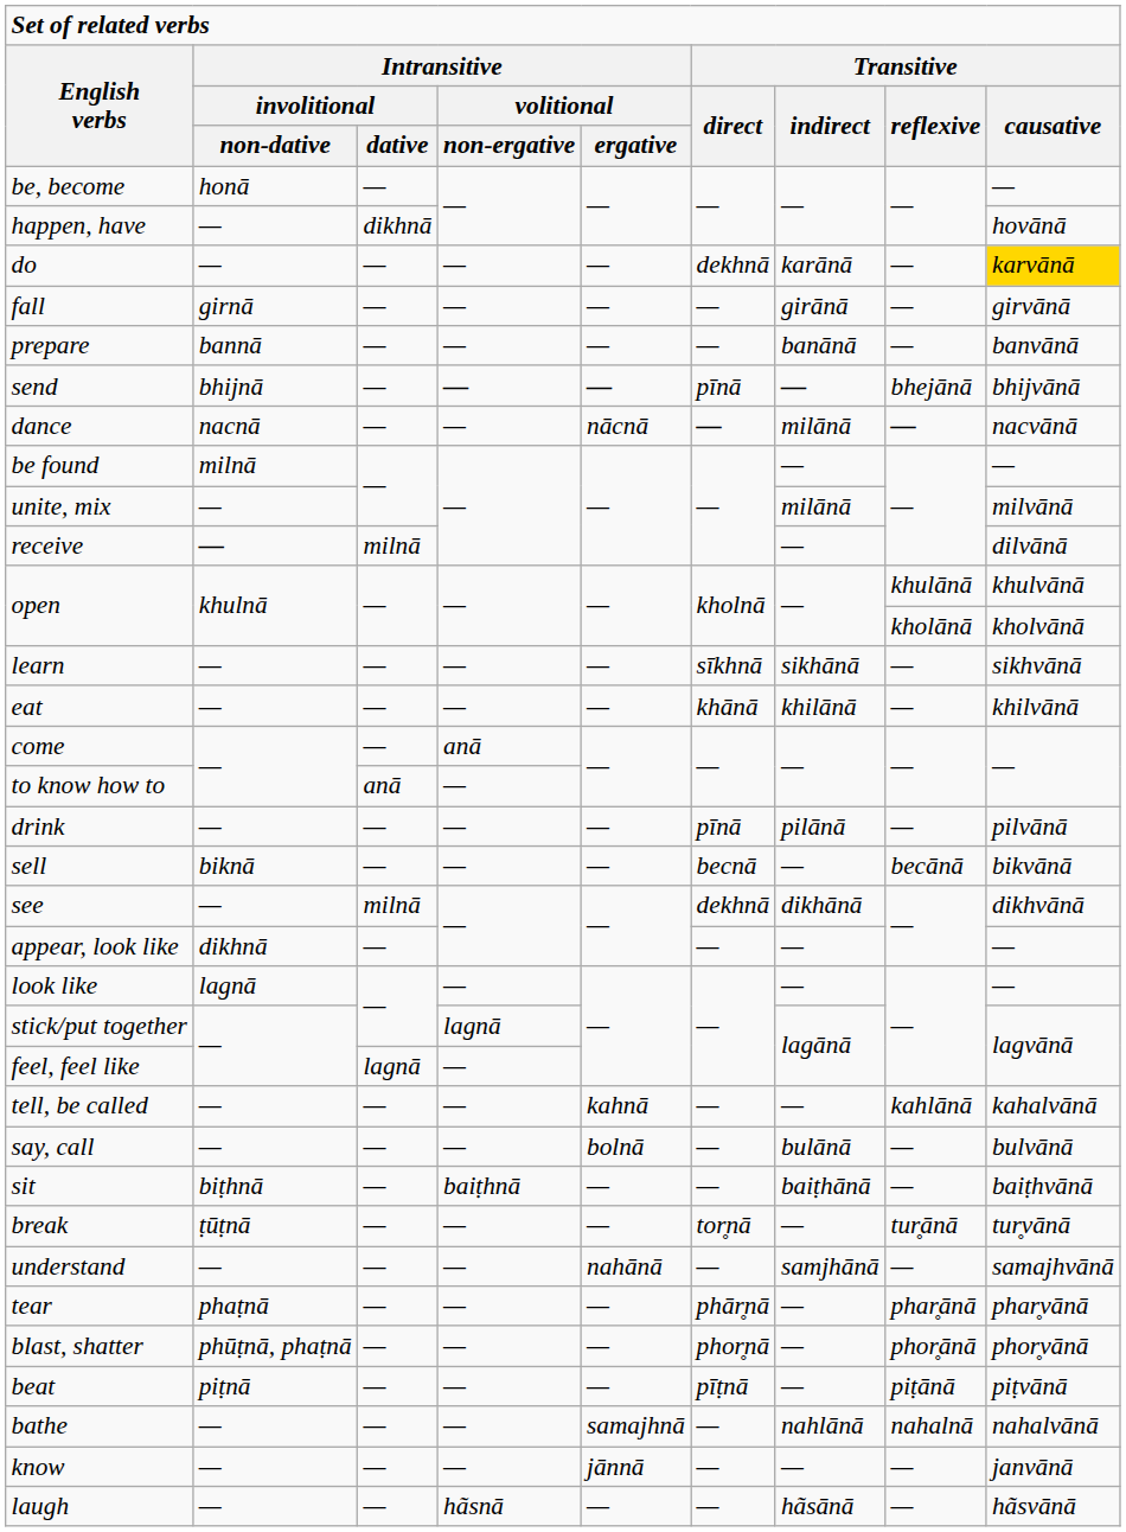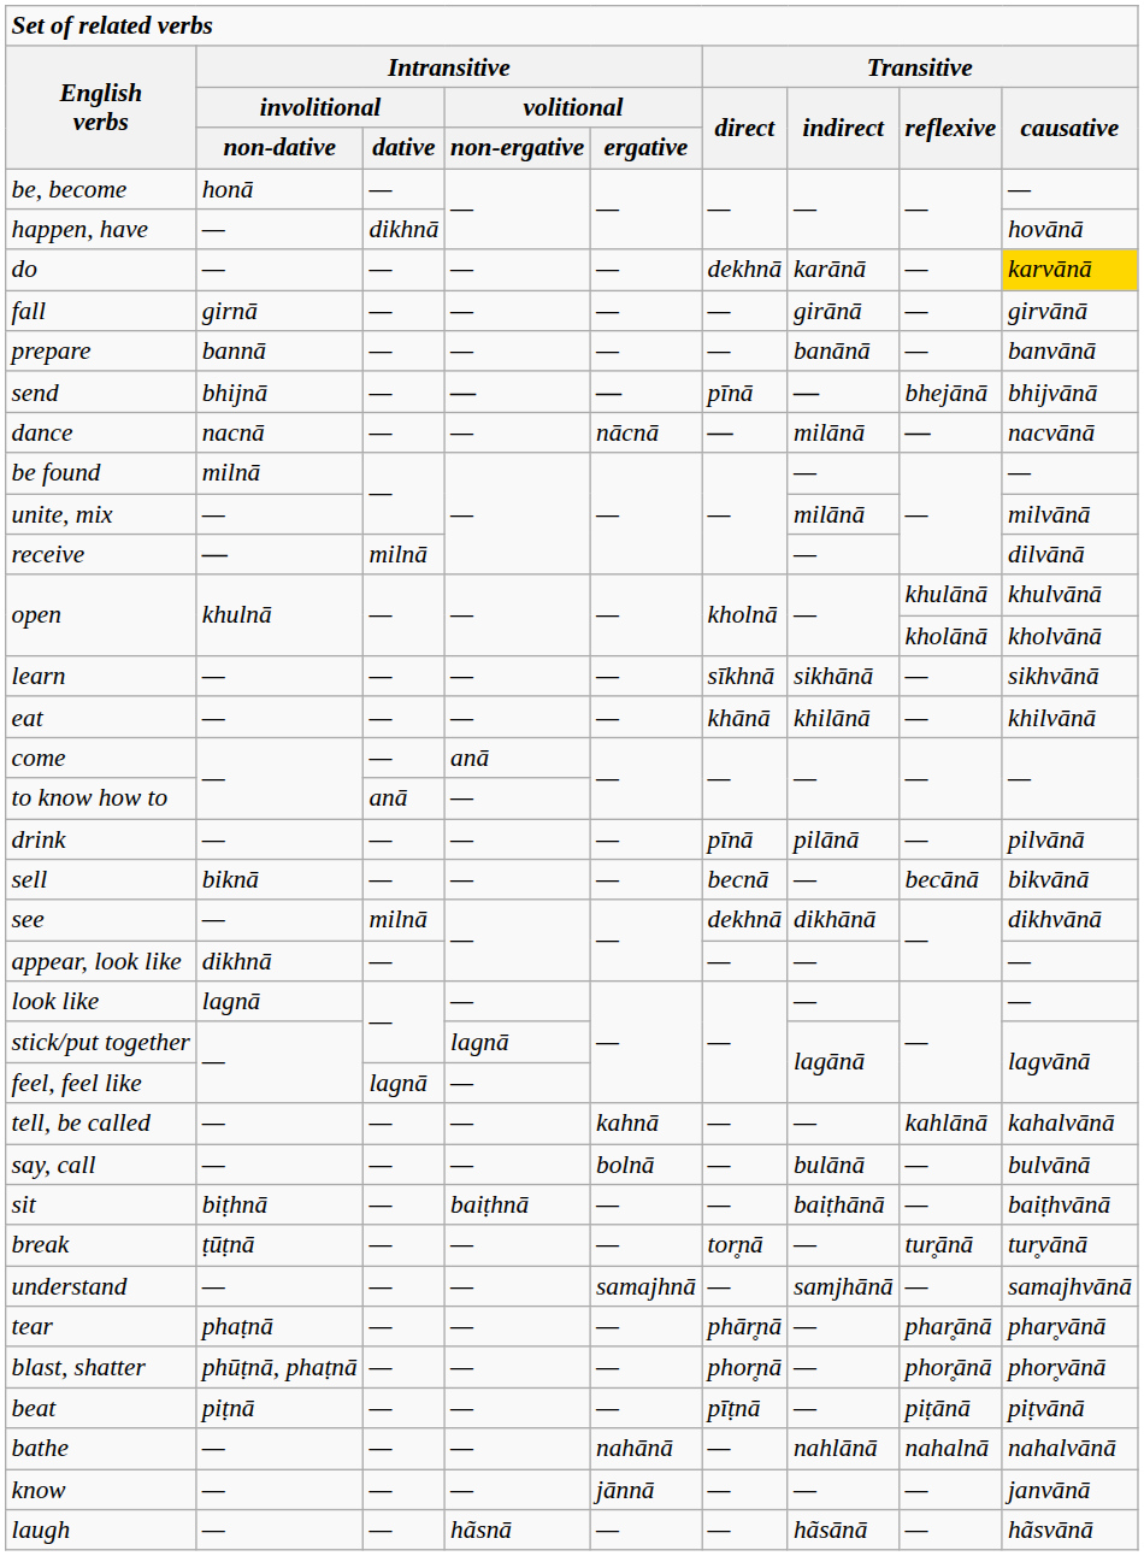 <table class="wikitable mw-collapsible">
 <tr>
 <td colspan="9"><strong><em>Set of related verbs</em></strong></td>
 </tr>
 <tr>
 <th rowspan="3"><em>English</em><br><em>verbs</em></th>
 <th colspan="4"><em>Intransitive</em></th>
 <th colspan="4"><em>Transitive</em></th>
 </tr>
 <tr>
 <th colspan="2"><strong><em>involitional</em></strong></th>
 <th colspan="2"><strong><em>volitional</em></strong></th>
 <th rowspan="2"><em>direct</em></th>
 <th rowspan="2"><em>indirect</em></th>
 <th rowspan="2"><em>reflexive</em></th>
 <th rowspan="2"><em>causative</em></th>
 </tr>
 <tr>
 <th><em>non-dative</em></th>
 <th><em>dative</em></th>
 <th><em>non-ergative</em></th>
 <th><em>ergative</em></th>
 </tr>
 <tr>
 <td><em>be, become</em></td>
 <td><em>honā</em></td>
 <td><em>—</em></td>
 <td rowspan="2"><em>—</em></td>
 <td rowspan="2"><em>—</em></td>
 <td rowspan="2"><em>—</em></td>
 <td rowspan="2"><em>—</em></td>
 <td rowspan="2"><em>—</em></td>
 <td><em>—</em></td>
 </tr>
 <tr>
 <td><em>happen, have</em></td>
 <td><em>—</em></td>
 <td><em>dikhnā</em></td>
 <td><em>hovānā</em></td>
 </tr>
 <tr>
 <td><em>do</em></td>
 <td><em>—</em></td>
 <td><em>—</em></td>
 <td><em>—</em></td>
 <td><em>—</em></td>
 <td><em>dekhnā</em></td>
 <td><em>karānā</em></td>
 <td><em>—</em></td>
 <td style="background: gold;"><em>karvānā</em></td>
 </tr>
 <tr>
 <td><em>fall</em></td>
 <td><em>girnā</em></td>
 <td><em>—</em></td>
 <td><em>—</em></td>
 <td><em>—</em></td>
 <td><em>—</em></td>
 <td><em>girānā</em></td>
 <td><em>—</em></td>
 <td><em>girvānā</em></td>
 </tr>
 <tr>
 <td><em>prepare</em></td>
 <td><em>bannā</em></td>
 <td><em>—</em></td>
 <td><em>—</em></td>
 <td><em>—</em></td>
 <td><em>—</em></td>
 <td><em>banānā</em></td>
 <td><em>—</em></td>
 <td><em>banvānā</em></td>
 </tr>
 <tr>
 <td><em>send</em></td>
 <td><em>bhijnā</em></td>
 <td><em>—</em></td>
 <td><strong><em>—</em></strong></td>
 <td><strong><em>—</em></strong></td>
 <td><em>pīnā</em></td>
 <td><strong><em>—</em></strong></td>
 <td><em>bhejānā</em></td>
 <td><em>bhijvānā</em></td>
 </tr>
 <tr>
 <td><em>dance</em></td>
 <td><em>nacnā</em></td>
 <td><em>—</em></td>
 <td><em>—</em></td>
 <td><em>nācnā</em></td>
 <td><strong><em>—</em></strong></td>
 <td><em>milānā</em></td>
 <td><strong><em>—</em></strong></td>
 <td><em>nacvānā</em></td>
 </tr>
 <tr>
 <td><em>be found</em></td>
 <td><em>milnā</em></td>
 <td rowspan="2"><em>—</em></td>
 <td rowspan="3"><em>—</em></td>
 <td rowspan="3"><em>—</em></td>
 <td rowspan="3"><em>—</em></td>
 <td><em>—</em></td>
 <td rowspan="3"><em>—</em></td>
 <td><em>—</em></td>
 </tr>
 <tr>
 <td><em>unite, mix</em></td>
 <td><em>—</em></td>
 <td><em>milānā</em></td>
 <td><em>milvānā</em></td>
 </tr>
 <tr>
 <td><em>receive</em></td>
 <td><strong><em>—</em></strong></td>
 <td><em>milnā</em></td>
 <td><em>—</em></td>
 <td><em>dilvānā</em></td>
 </tr>
 <tr>
 <td rowspan="2"><em>open</em></td>
 <td rowspan="2"><em>khulnā</em></td>
 <td rowspan="2"><em>—</em></td>
 <td rowspan="2"><em>—</em></td>
 <td rowspan="2"><em>—</em></td>
 <td rowspan="2"><em>kholnā</em></td>
 <td rowspan="2"><em>—</em></td>
 <td><em>khulānā</em></td>
 <td><em>khulvānā</em></td>
 </tr>
 <tr>
 <td><em>kholānā</em></td>
 <td><em>kholvānā</em></td>
 </tr>
 <tr>
 <td><em>learn</em></td>
 <td><em>—</em></td>
 <td><em>—</em></td>
 <td><em>—</em></td>
 <td><em>—</em></td>
 <td><em>sīkhnā</em></td>
 <td><em>sikhānā</em></td>
 <td><em>—</em></td>
 <td><em>sikhvānā</em></td>
 </tr>
 <tr>
 <td><em>eat</em></td>
 <td><em>—</em></td>
 <td><em>—</em></td>
 <td><em>—</em></td>
 <td><em>—</em></td>
 <td><em>khānā</em></td>
 <td><em>khilānā</em></td>
 <td><em>—</em></td>
 <td><em>khilvānā</em></td>
 </tr>
 <tr>
 <td><em>come</em></td>
 <td rowspan="2"><em>—</em></td>
 <td><em>—</em></td>
 <td><em>anā</em></td>
 <td rowspan="2"><em>—</em></td>
 <td rowspan="2"><em>—</em></td>
 <td rowspan="2"><em>—</em></td>
 <td rowspan="2"><em>—</em></td>
 <td rowspan="2"><em>—</em></td>
 </tr>
 <tr>
 <td><em>to know how to</em></td>
 <td><em>anā</em></td>
 <td><em>—</em></td>
 </tr>
 <tr>
 <td><em>drink</em></td>
 <td><em>—</em></td>
 <td><em>—</em></td>
 <td><em>—</em></td>
 <td><em>—</em></td>
 <td><em>pīnā</em></td>
 <td><em>pilānā</em></td>
 <td><em>—</em></td>
 <td><em>pilvānā</em></td>
 </tr>
 <tr>
 <td><em>sell</em></td>
 <td><em>biknā</em></td>
 <td><em>—</em></td>
 <td><em>—</em></td>
 <td><em>—</em></td>
 <td><em>becnā</em></td>
 <td><em>—</em></td>
 <td><em>becānā</em></td>
 <td><em>bikvānā</em></td>
 </tr>
 <tr>
 <td><em>see</em></td>
 <td><em>—</em></td>
 <td><em>milnā</em></td>
 <td rowspan="2"><em>—</em></td>
 <td rowspan="2"><em>—</em></td>
 <td><em>dekhnā</em></td>
 <td><em>dikhānā</em></td>
 <td rowspan="2"><em>—</em></td>
 <td><em>dikhvānā</em></td>
 </tr>
 <tr>
 <td><em>appear, look like</em></td>
 <td><em>dikhnā</em></td>
 <td><em>—</em></td>
 <td><em>—</em></td>
 <td><em>—</em></td>
 <td><em>—</em></td>
 </tr>
 <tr>
 <td><em>look like</em></td>
 <td><em>lagnā</em></td>
 <td rowspan="2"><em>—</em></td>
 <td><em>—</em></td>
 <td rowspan="3"><em>—</em></td>
 <td rowspan="3"><em>—</em></td>
 <td><em>—</em></td>
 <td rowspan="3"><em>—</em></td>
 <td><em>—</em></td>
 </tr>
 <tr>
 <td><em>stick/put together</em></td>
 <td rowspan="2"><em>—</em></td>
 <td><em>lagnā</em></td>
 <td rowspan="2"><em>lagānā</em></td>
 <td rowspan="2"><em>lagvānā</em></td>
 </tr>
 <tr>
 <td><em>feel, feel like</em></td>
 <td><em>lagnā</em></td>
 <td><em>—</em></td>
 </tr>
 <tr>
 <td><em>tell, be called</em></td>
 <td><em>—</em></td>
 <td><em>—</em></td>
 <td><em>—</em></td>
 <td><em>kahnā</em></td>
 <td><em>—</em></td>
 <td><em>—</em></td>
 <td><em>kahlānā</em></td>
 <td><em>kahalvānā</em></td>
 </tr>
 <tr>
 <td><em>say, call</em></td>
 <td><em>—</em></td>
 <td><em>—</em></td>
 <td><em>—</em></td>
 <td><em>bolnā</em></td>
 <td><em>—</em></td>
 <td><em>bulānā</em></td>
 <td><em>—</em></td>
 <td><em>bulvānā</em></td>
 </tr>
 <tr>
 <td><em>sit</em></td>
 <td><em>biṭhnā</em></td>
 <td><em>—</em></td>
 <td><em>baiṭhnā</em></td>
 <td><em>—</em></td>
 <td><em>—</em></td>
 <td><em>baiṭhānā</em></td>
 <td><em>—</em></td>
 <td><em>baiṭhvānā</em></td>
 </tr>
 <tr>
 <td><em>break</em></td>
 <td><em>ṭūṭnā</em></td>
 <td><em>—</em></td>
 <td><em>—</em></td>
 <td><em>—</em></td>
 <td><em>tor̥nā</em></td>
 <td><em>—</em></td>
 <td><em>tur̥ānā</em></td>
 <td><em>tur̥vānā</em></td>
 </tr>
 <tr>
 <td><em>understand</em></td>
 <td><em>—</em></td>
 <td><em>—</em></td>
 <td><em>—</em></td>
-<td><em>nahānā</em></td>
+<td><em>samajhnā</em></td>
 <td><em>—</em></td>
 <td><em>samjhānā</em></td>
 <td><em>—</em></td>
 <td><em>samajhvānā</em></td>
 </tr>
 <tr>
 <td><em>tear</em></td>
 <td><em>phaṭnā</em></td>
 <td><em>—</em></td>
 <td><em>—</em></td>
 <td><em>—</em></td>
 <td><em>phār̥nā</em></td>
 <td><em>—</em></td>
 <td><em>phar̥ānā</em></td>
 <td><em>phar̥vānā</em></td>
 </tr>
 <tr>
 <td><em>blast, shatter</em></td>
 <td><em>phūṭnā, phaṭnā</em></td>
 <td><em>—</em></td>
 <td><em>—</em></td>
 <td><em>—</em></td>
 <td><em>phor̥nā</em></td>
 <td><em>—</em></td>
 <td><em>phor̥ānā</em></td>
 <td><em>phor̥vānā</em></td>
 </tr>
 <tr>
 <td><em>beat</em></td>
 <td><em>piṭnā</em></td>
 <td><em>—</em></td>
 <td><em>—</em></td>
 <td><em>—</em></td>
 <td><em>pīṭnā</em></td>
 <td><em>—</em></td>
 <td><em>piṭānā</em></td>
 <td><em>piṭvānā</em></td>
 </tr>
 <tr>
 <td><em>bathe</em></td>
 <td><em>—</em></td>
 <td><em>—</em></td>
 <td><em>—</em></td>
-<td><em>samajhnā</em></td>
+<td><em>nahānā</em></td>
 <td><em>—</em></td>
 <td><em>nahlānā</em></td>
 <td><em>nahalnā</em></td>
 <td><em>nahalvānā</em></td>
 </tr>
 <tr>
 <td><em>know</em></td>
 <td><em>—</em></td>
 <td><em>—</em></td>
 <td><em>—</em></td>
 <td><em>jānnā</em></td>
 <td><em>—</em></td>
 <td><em>—</em></td>
 <td><em>—</em></td>
 <td><em>janvānā</em></td>
 </tr>
 <tr>
 <td><em>laugh</em></td>
 <td><em>—</em></td>
 <td><em>—</em></td>
 <td><em>hãsnā</em></td>
 <td><em>—</em></td>
 <td><em>—</em></td>
 <td><em>hãsānā</em></td>
 <td><em>—</em></td>
 <td><em>hãsvānā</em></td>
 </tr>
 </table>
